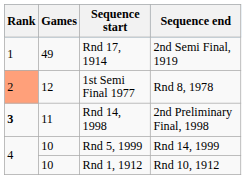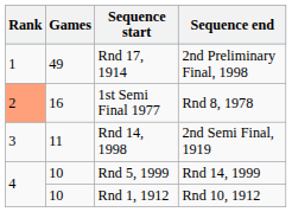 <table class="wikitable" style="width:50%;">
 <tr style="background:#87cefa;">
 <th>Rank</th>
 <th>Games</th>
 <th>Sequence start</th>
 <th>Sequence end</th>
 </tr>
 <tr>
 <td>1</td>
 <td>49</td>
 <td>Rnd 17, 1914</td>
-<td>2nd Semi Final, 1919</td>
+<td>2nd Preliminary Final, 1998</td>
 </tr>
 <tr>
 <td style="background: lightsalmon;">2</td>
-<td>12</td>
+<td>16</td>
 <td>1st Semi Final 1977</td>
 <td>Rnd 8, 1978</td>
 </tr>
 <tr>
-<td><strong>3</strong></td>
+<td>3</td>
 <td>11</td>
 <td>Rnd 14, 1998</td>
-<td>2nd Preliminary Final, 1998</td>
+<td>2nd Semi Final, 1919</td>
 </tr>
 <tr>
 <td rowspan=2>4</td>
 <td>10</td>
 <td>Rnd 5, 1999</td>
 <td>Rnd 14, 1999</td>
 </tr>
 <tr>
 <td>10</td>
 <td>Rnd 1, 1912</td>
 <td>Rnd 10, 1912</td>
 </tr>
 </table>
